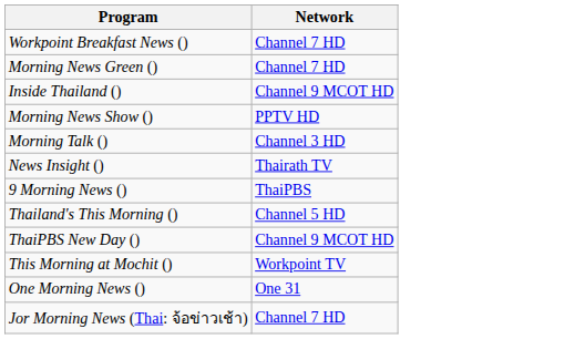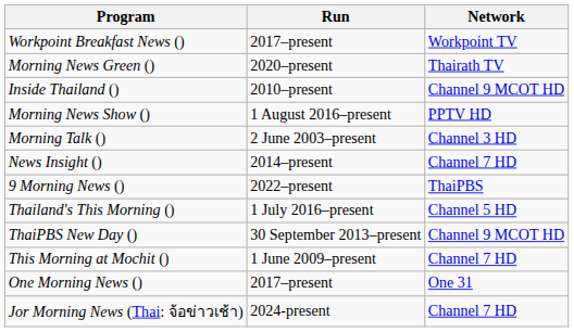 <table class="wikitable">
 <tr>
 <th>Program</th>
+<th>Run</th>
 <th>Network</th>
 </tr>
 <tr>
 <td><em>Workpoint Breakfast News</em> ()</td>
-<td><a href='#'>Channel 7 HD</a></td>
+<td>2017–present</td>
+<td><a href='#'>Workpoint TV</a></td>
 </tr>
 <tr>
 <td><em>Morning News Green</em> ()</td>
-<td><a href='#'>Channel 7 HD</a></td>
+<td>2020–present</td>
+<td><a href='#'>Thairath TV</a></td>
 </tr>
 <tr>
 <td><em>Inside Thailand</em> ()</td>
+<td>2010–present</td>
 <td><a href='#'>Channel 9 MCOT HD</a></td>
 </tr>
 <tr>
 <td><em>Morning News Show</em> ()</td>
+<td>1 August 2016–present</td>
 <td><a href='#'>PPTV HD</a></td>
 </tr>
 <tr>
 <td><em>Morning Talk</em> ()</td>
+<td>2 June 2003–present</td>
 <td><a href='#'>Channel 3 HD</a></td>
 </tr>
 <tr>
 <td><em>News Insight</em> ()</td>
-<td><a href='#'>Thairath TV</a></td>
+<td>2014–present</td>
+<td><a href='#'>Channel 7 HD</a></td>
 </tr>
 <tr>
 <td><em>9 Morning News</em> ()</td>
+<td>2022–present</td>
 <td><a href='#'>ThaiPBS</a></td>
 </tr>
 <tr>
 <td><em>Thailand's This Morning</em> ()</td>
+<td>1 July 2016–present</td>
 <td><a href='#'>Channel 5 HD</a></td>
 </tr>
 <tr>
 <td><em>ThaiPBS New Day</em> ()</td>
+<td>30 September 2013–present</td>
 <td><a href='#'>Channel 9 MCOT HD</a></td>
 </tr>
 <tr>
 <td><em>This Morning at Mochit</em> ()</td>
-<td><a href='#'>Workpoint TV</a></td>
+<td>1 June 2009–present</td>
+<td><a href='#'>Channel 7 HD</a></td>
 </tr>
 <tr>
 <td><em>One Morning News</em> ()</td>
+<td>2017–present</td>
 <td><a href='#'>One 31</a></td>
 </tr>
 <tr>
 <td><em>Jor Morning News</em> (<a href='#'>Thai</a>: จ้อข่าวเช้า)</td>
+<td>2024-present</td>
 <td><a href='#'>Channel 7 HD</a></td>
 </tr>
 </table>
